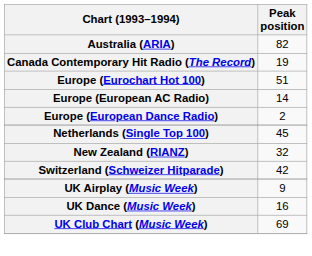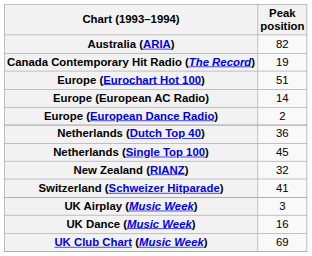 <table class="wikitable plainrowheaders sortable" style="text-align:center;">
 <tr>
 <th scope="col">Chart (1993–1994)</th>
 <th scope="col">Peak<br>position</th>
 </tr>
 <tr>
 <th scope="row">Australia (<a href='#'>ARIA</a>)</th>
 <td style="text-align:center;">82</td>
 </tr>
 <tr>
 <th scope="row">Canada Contemporary Hit Radio (<a href='#'><em>The Record</em></a>)</th>
 <td style="text-align:center;">19</td>
 </tr>
 <tr>
 <th scope="row">Europe (<a href='#'>Eurochart Hot 100</a>)</th>
 <td style="text-align:center;">51</td>
 </tr>
 <tr>
 <th scope="row">Europe (European AC Radio)</th>
 <td style="text-align:center;">14</td>
 </tr>
 <tr>
 <th scope="row">Europe (<a href='#'>European Dance Radio</a>)</th>
 <td style="text-align:center;">2</td>
 </tr>
 <tr>
 </tr>
 <tr>
+<th scope="row">Netherlands (<a href='#'>Dutch Top 40</a>)</th>
+<td style="text-align:center;">36</td>
+</tr>
+<tr>
 <th scope="row">Netherlands (<a href='#'>Single Top 100</a>)</th>
 <td style="text-align:center;">45</td>
 </tr>
 <tr>
 <th scope="row">New Zealand (<a href='#'>RIANZ</a>)</th>
 <td style="text-align:center;">32</td>
 </tr>
 <tr>
 <th scope="row">Switzerland (<a href='#'>Schweizer Hitparade</a>)</th>
-<td style="text-align:center;">42</td>
+<td style="text-align:center;">41</td>
 </tr>
 <tr>
 </tr>
 <tr>
 <th scope="row">UK Airplay (<em><a href='#'>Music Week</a></em>)</th>
-<td style="text-align:center;">9</td>
+<td style="text-align:center;">3</td>
 </tr>
 <tr>
 <th scope="row">UK Dance (<em><a href='#'>Music Week</a></em>)</th>
 <td style="text-align:center;">16</td>
 </tr>
 <tr>
 <th scope="row"><a href='#'>UK Club Chart</a> (<em><a href='#'>Music Week</a></em>)</th>
 <td style="text-align:center;">69</td>
 </tr>
 <tr>
 </tr>
 <tr>
 </tr>
 <tr>
 </tr>
 <tr>
 </tr>
 </table>
